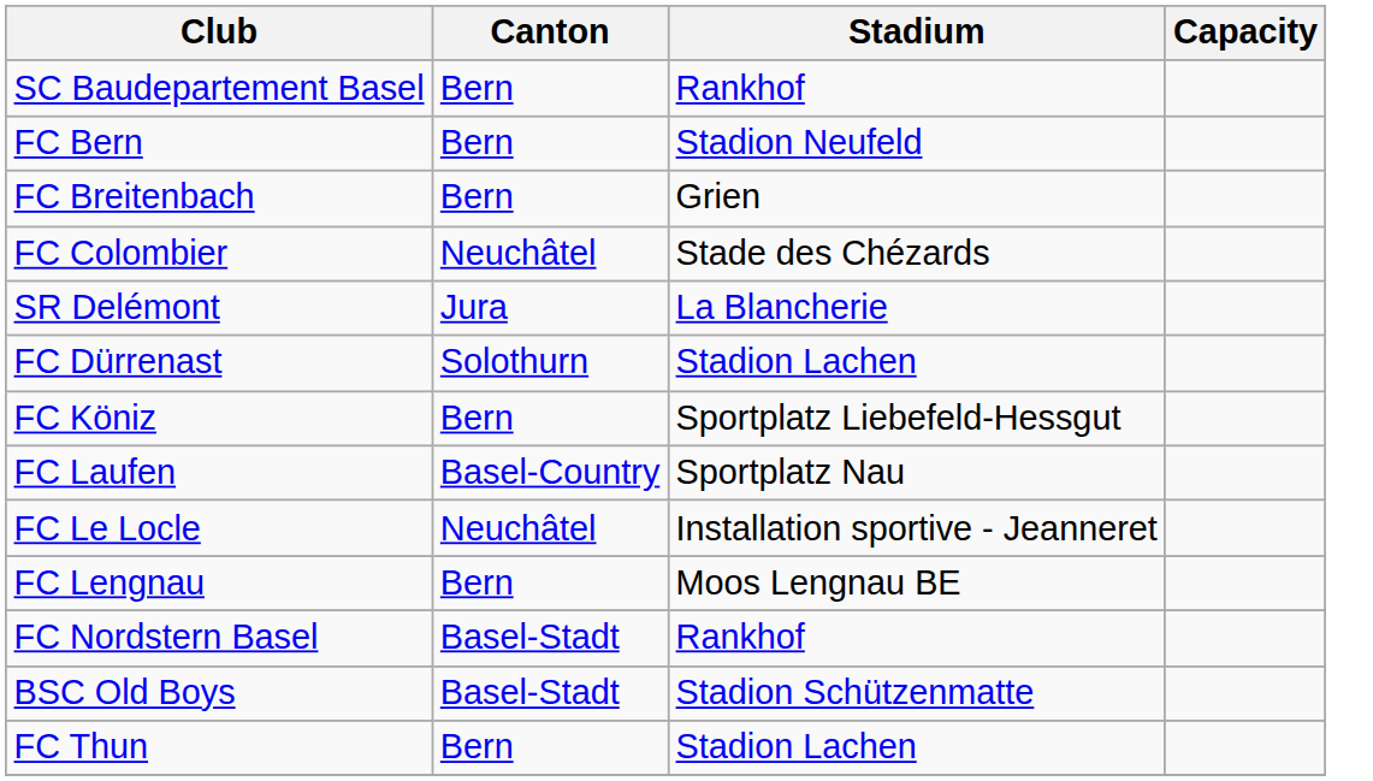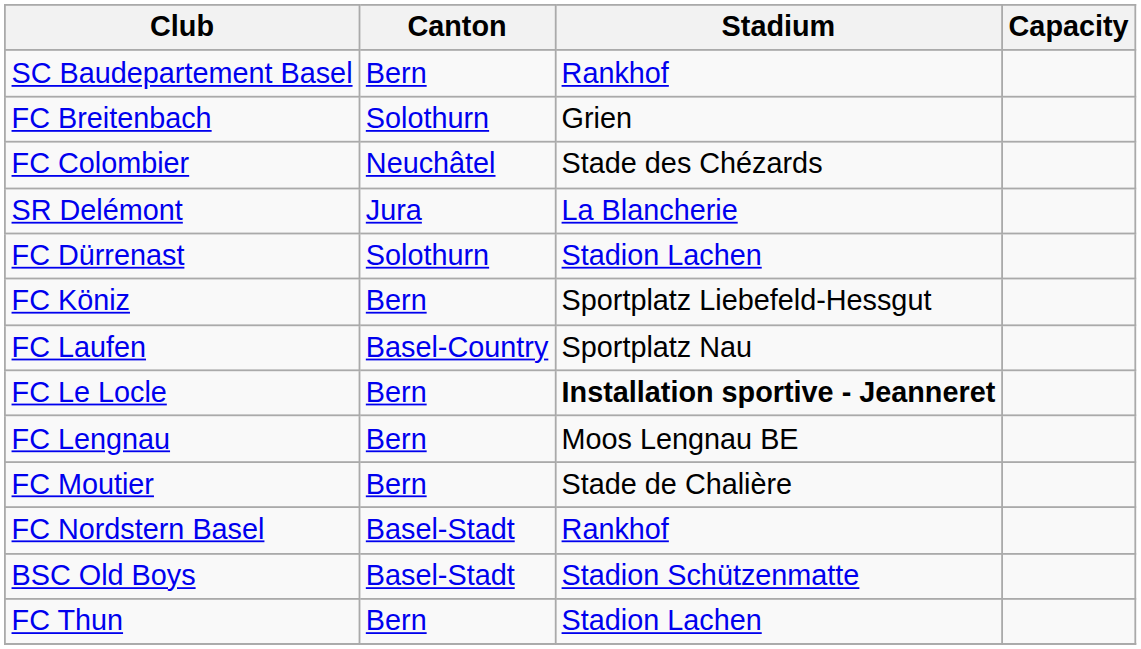 <table class="wikitable">
 <tr>
 <th>Club</th>
 <th>Canton</th>
 <th>Stadium</th>
 <th>Capacity</th>
 </tr>
 <tr>
 <td><a href='#'>SC Baudepartement Basel</a></td>
 <td><a href='#'>Bern</a></td>
 <td><a href='#'>Rankhof</a></td>
 <td></td>
 </tr>
 <tr>
-<td><a href='#'>FC Bern</a></td>
-<td><a href='#'>Bern</a></td>
-<td><a href='#'>Stadion Neufeld</a></td>
-<td></td>
-</tr>
-<tr>
 <td><a href='#'>FC Breitenbach</a></td>
-<td><a href='#'>Bern</a></td>
+<td><a href='#'>Solothurn</a></td>
 <td>Grien</td>
 <td></td>
 </tr>
 <tr>
 <td><a href='#'>FC Colombier</a></td>
 <td><a href='#'>Neuchâtel</a></td>
 <td>Stade des Chézards</td>
 <td></td>
 </tr>
 <tr>
 <td><a href='#'>SR Delémont</a></td>
 <td><a href='#'>Jura</a></td>
 <td><a href='#'>La Blancherie</a></td>
 <td></td>
 </tr>
 <tr>
 <td><a href='#'>FC Dürrenast</a></td>
 <td><a href='#'>Solothurn</a></td>
 <td><a href='#'>Stadion Lachen</a></td>
 <td></td>
 </tr>
 <tr>
 <td><a href='#'>FC Köniz</a></td>
 <td><a href='#'>Bern</a></td>
 <td>Sportplatz Liebefeld-Hessgut</td>
 <td></td>
 </tr>
 <tr>
 <td><a href='#'>FC Laufen</a></td>
 <td><a href='#'>Basel-Country</a></td>
 <td>Sportplatz Nau</td>
 <td></td>
 </tr>
 <tr>
 <td><a href='#'>FC Le Locle</a></td>
-<td><a href='#'>Neuchâtel</a></td>
-<td>Installation sportive - Jeanneret</td>
+<td><a href='#'>Bern</a></td>
+<td><strong>Installation sportive - Jeanneret</strong></td>
 <td></td>
 </tr>
 <tr>
 <td><a href='#'>FC Lengnau</a></td>
 <td><a href='#'>Bern</a></td>
 <td>Moos Lengnau BE</td>
+<td></td>
+</tr>
+<tr>
+<td><a href='#'>FC Moutier</a></td>
+<td><a href='#'>Bern</a></td>
+<td>Stade de Chalière</td>
 <td></td>
 </tr>
 <tr>
 <td><a href='#'>FC Nordstern Basel</a></td>
 <td><a href='#'>Basel-Stadt</a></td>
 <td><a href='#'>Rankhof</a></td>
 <td></td>
 </tr>
 <tr>
 <td><a href='#'>BSC Old Boys</a></td>
 <td><a href='#'>Basel-Stadt</a></td>
 <td><a href='#'>Stadion Schützenmatte</a></td>
 <td></td>
 </tr>
 <tr>
 <td><a href='#'>FC Thun</a></td>
 <td><a href='#'>Bern</a></td>
 <td><a href='#'>Stadion Lachen</a></td>
 <td></td>
 </tr>
 <tr>
 </tr>
 </table>
